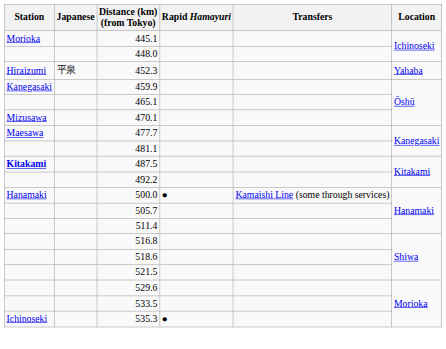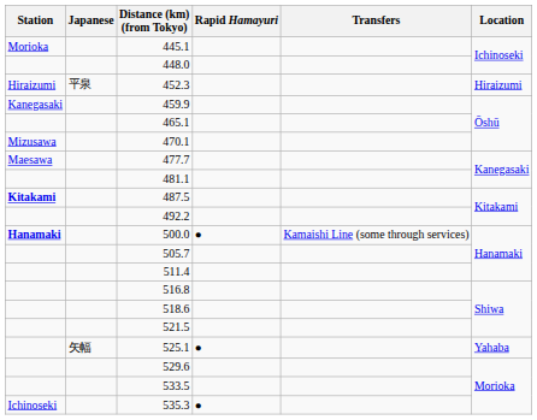 <table class="wikitable">
 <tr>
 <th>Station</th>
 <th>Japanese</th>
 <th>Distance (km)<br>(from Tokyo)</th>
 <th>Rapid <em>Hamayuri</em></th>
 <th>Transfers</th>
 <th>Location</th>
 </tr>
 <tr>
 <td><a href='#'>Morioka</a></td>
 <td></td>
 <td align="right">445.1</td>
 <td></td>
 <td></td>
 <td rowspan="2"><a href='#'>Ichinoseki</a></td>
 </tr>
 <tr>
 <td></td>
 <td></td>
 <td align="right">448.0</td>
 <td></td>
 <td></td>
 </tr>
 <tr>
 <td><a href='#'>Hiraizumi</a></td>
 <td>平泉</td>
 <td align="right">452.3</td>
 <td></td>
 <td></td>
-<td><a href='#'>Yahaba</a></td>
+<td><a href='#'>Hiraizumi</a></td>
 </tr>
 <tr>
 <td><a href='#'>Kanegasaki</a></td>
 <td></td>
 <td align="right">459.9</td>
 <td></td>
 <td></td>
 <td rowspan="3"><a href='#'>Ōshū</a></td>
 </tr>
 <tr>
 <td></td>
 <td></td>
 <td align="right">465.1</td>
 <td></td>
 <td></td>
 </tr>
 <tr>
 <td><a href='#'>Mizusawa</a></td>
 <td></td>
 <td align="right">470.1</td>
 <td></td>
 <td></td>
 </tr>
 <tr>
 <td><a href='#'>Maesawa</a></td>
 <td></td>
 <td align="right">477.7</td>
 <td></td>
 <td></td>
 <td rowspan="2"><a href='#'>Kanegasaki</a></td>
 </tr>
 <tr>
 <td></td>
 <td></td>
 <td align="right">481.1</td>
 <td></td>
 <td></td>
 </tr>
 <tr>
 <td><strong><a href='#'>Kitakami</a></strong></td>
 <td></td>
 <td align="right">487.5</td>
 <td></td>
 <td></td>
 <td rowspan="2"><a href='#'>Kitakami</a></td>
 </tr>
 <tr>
 <td></td>
 <td></td>
 <td align="right">492.2</td>
 <td></td>
 <td></td>
 </tr>
 <tr>
-<td><a href='#'>Hanamaki</a></td>
+<td><strong><a href='#'>Hanamaki</a></strong></td>
 <td></td>
 <td align="right">500.0</td>
 <td>●</td>
 <td> <a href='#'>Kamaishi Line</a> (some through services)</td>
 <td rowspan="3"><a href='#'>Hanamaki</a></td>
 </tr>
 <tr>
 <td></td>
 <td></td>
 <td align="right">505.7</td>
 <td></td>
 <td></td>
 </tr>
 <tr>
 <td></td>
 <td></td>
 <td align="right">511.4</td>
 <td></td>
 <td></td>
 </tr>
 <tr>
 <td></td>
 <td></td>
 <td align="right">516.8</td>
 <td></td>
 <td></td>
 <td rowspan="3"><a href='#'>Shiwa</a></td>
 </tr>
 <tr>
 <td></td>
 <td></td>
 <td align="right">518.6</td>
 <td></td>
 <td></td>
 </tr>
 <tr>
 <td></td>
 <td></td>
 <td align="right">521.5</td>
 <td></td>
 <td></td>
 </tr>
 <tr>
 <td></td>
+<td>矢幅</td>
+<td align="right">525.1</td>
+<td>●</td>
+<td></td>
+<td><a href='#'>Yahaba</a></td>
+</tr>
+<tr>
+<td></td>
 <td></td>
 <td align="right">529.6</td>
 <td></td>
 <td></td>
 <td rowspan="3"><a href='#'>Morioka</a></td>
 </tr>
 <tr>
 <td></td>
 <td></td>
 <td align="right">533.5</td>
 <td></td>
 <td></td>
 </tr>
 <tr>
 <td><a href='#'>Ichinoseki</a></td>
 <td></td>
 <td align="right">535.3</td>
 <td>●</td>
 <td></td>
 </tr>
 </table>
